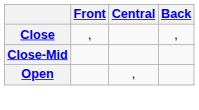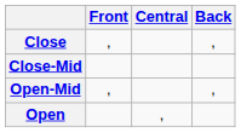 <table class="wikitable" style="text-align:center">
 <tr>
 <th></th>
 <th><a href='#'>Front</a></th>
 <th><a href='#'>Central</a></th>
 <th><a href='#'>Back</a></th>
 </tr>
 <tr>
 <th><a href='#'>Close</a></th>
 <td>, </td>
 <td></td>
 <td>, </td>
 </tr>
 <tr>
 <th><a href='#'>Close-Mid</a></th>
 <td></td>
 <td></td>
 <td></td>
 </tr>
 <tr>
+<th><a href='#'>Open-Mid</a></th>
+<td>, </td>
+<td></td>
+<td>, </td>
+</tr>
+<tr>
 <th><a href='#'>Open</a></th>
 <td></td>
 <td>, </td>
 <td></td>
 </tr>
 </table>
